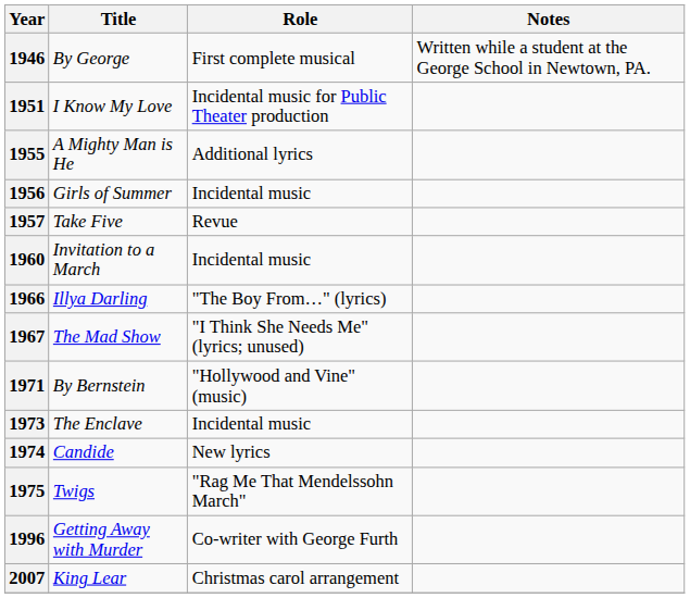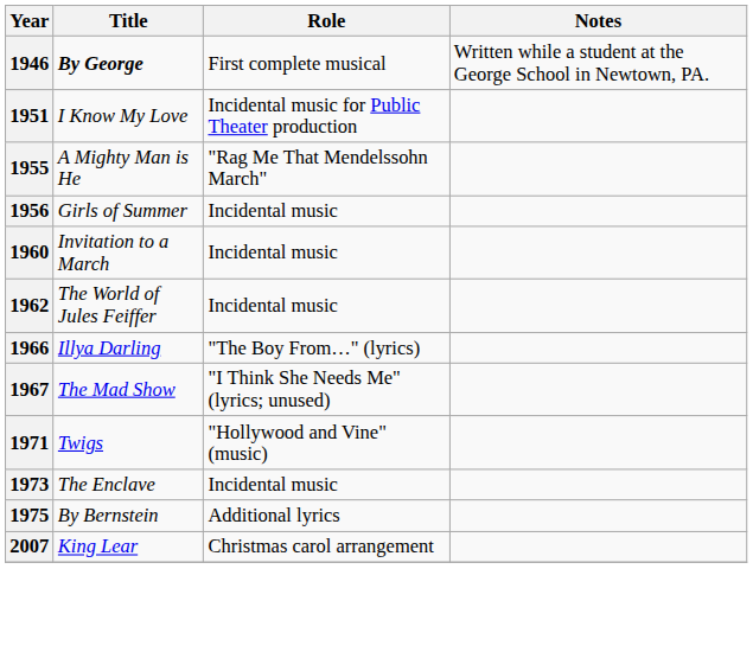 <table class="wikitable">
 <tr>
 <th scope="col">Year</th>
 <th scope="col">Title</th>
 <th scope="col">Role</th>
 <th scope="col">Notes</th>
 </tr>
 <tr>
 <th scope="row">1946</th>
-<td><em>By George</em></td>
+<td><strong><em>By George</em></strong></td>
 <td>First complete musical</td>
 <td>Written while a student at the George School in Newtown, PA.</td>
 </tr>
 <tr>
 <th scope="row">1951</th>
 <td><em>I Know My Love</em></td>
 <td>Incidental music for <a href='#'>Public Theater</a> production</td>
 <td></td>
 </tr>
 <tr>
 <th scope="row">1955</th>
 <td><em>A Mighty Man is He</em></td>
-<td>Additional lyrics</td>
+<td>"Rag Me That Mendelssohn March"</td>
 <td></td>
 </tr>
 <tr>
 <th scope="row">1956</th>
 <td><em>Girls of Summer</em></td>
 <td>Incidental music</td>
 <td></td>
 </tr>
 <tr>
-<th scope="row">1957</th>
-<td><em>Take Five</em></td>
-<td>Revue</td>
+<th scope="row">1960</th>
+<td><em>Invitation to a March</em></td>
+<td>Incidental music</td>
 <td></td>
 </tr>
 <tr>
-<th scope="row">1960</th>
-<td><em>Invitation to a March</em></td>
+<th scope="row">1962</th>
+<td><em>The World of Jules Feiffer</em></td>
 <td>Incidental music</td>
 <td></td>
 </tr>
 <tr>
 <th scope="row">1966</th>
 <td><em><a href='#'>Illya Darling</a></em></td>
 <td>"The Boy From…" (lyrics)</td>
 <td></td>
 </tr>
 <tr>
 <th scope="row">1967</th>
 <td><em><a href='#'>The Mad Show</a></em></td>
 <td>"I Think She Needs Me" (lyrics; unused)</td>
 <td></td>
 </tr>
 <tr>
 <th scope="row">1971</th>
-<td><em>By Bernstein</em></td>
+<td><em><a href='#'>Twigs</a></em></td>
 <td>"Hollywood and Vine" (music)</td>
 <td></td>
 </tr>
 <tr>
 <th scope="row">1973</th>
 <td><em>The Enclave</em></td>
 <td>Incidental music</td>
 <td></td>
 </tr>
 <tr>
-<th scope="row">1974</th>
-<td><em><a href='#'>Candide</a></em></td>
-<td>New lyrics</td>
-<td></td>
-</tr>
-<tr>
 <th scope="row">1975</th>
-<td><em><a href='#'>Twigs</a></em></td>
-<td>"Rag Me That Mendelssohn March"</td>
-<td></td>
-</tr>
-<tr>
-<th scope="row">1996</th>
-<td><em><a href='#'>Getting Away with Murder</a></em></td>
-<td>Co-writer with George Furth</td>
+<td><em>By Bernstein</em></td>
+<td>Additional lyrics</td>
 <td></td>
 </tr>
 <tr>
 <th scope="row">2007</th>
 <td><em><a href='#'>King Lear</a></em></td>
 <td>Christmas carol arrangement</td>
 <td></td>
 </tr>
 <tr>
 </tr>
 </table>
